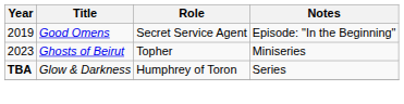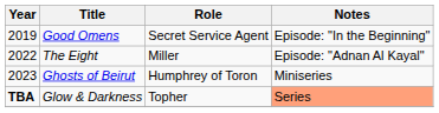 <table class="wikitable sortable">
 <tr>
 <th>Year</th>
 <th>Title</th>
 <th>Role</th>
 <th class="unsortable">Notes</th>
 </tr>
 <tr>
 <td>2019</td>
 <td><em><a href='#'>Good Omens</a></em></td>
 <td>Secret Service Agent</td>
 <td>Episode: "In the Beginning"</td>
 </tr>
 <tr>
+<td>2022</td>
+<td><em>The Eight</em></td>
+<td>Miller</td>
+<td>Episode: "Adnan Al Kayal"</td>
+</tr>
+<tr>
 <td>2023</td>
 <td><em><a href='#'>Ghosts of Beirut</a></em></td>
-<td>Topher</td>
+<td>Humphrey of Toron</td>
 <td>Miniseries</td>
 </tr>
 <tr>
 <td><strong>TBA</strong></td>
 <td><em>Glow & Darkness</em></td>
-<td>Humphrey of Toron</td>
-<td>Series</td>
+<td>Topher</td>
+<td style="background: lightsalmon;">Series</td>
 </tr>
 <tr>
 </tr>
 </table>
